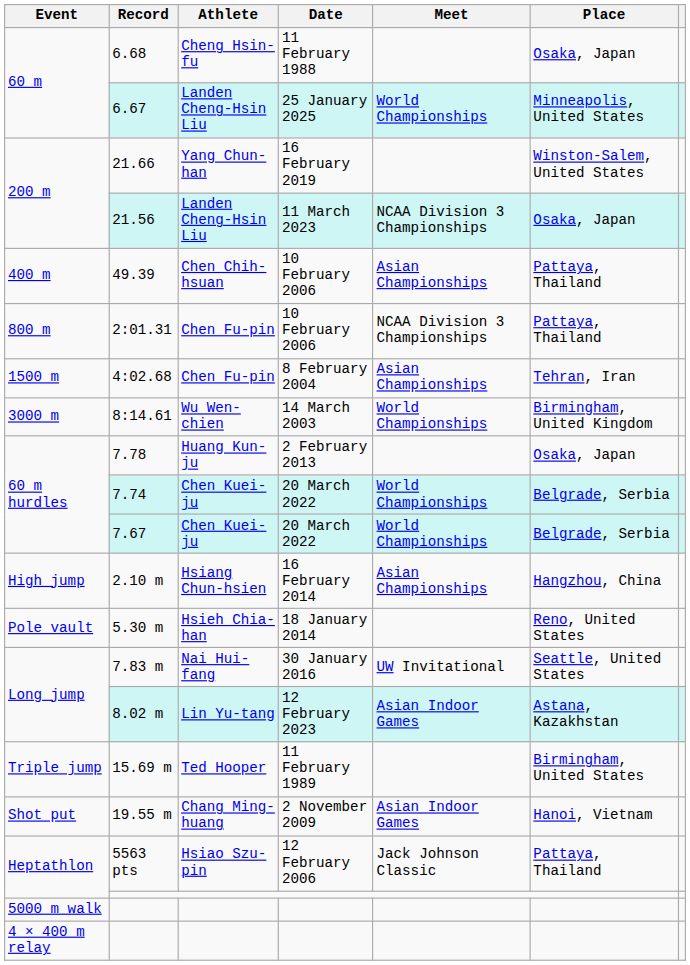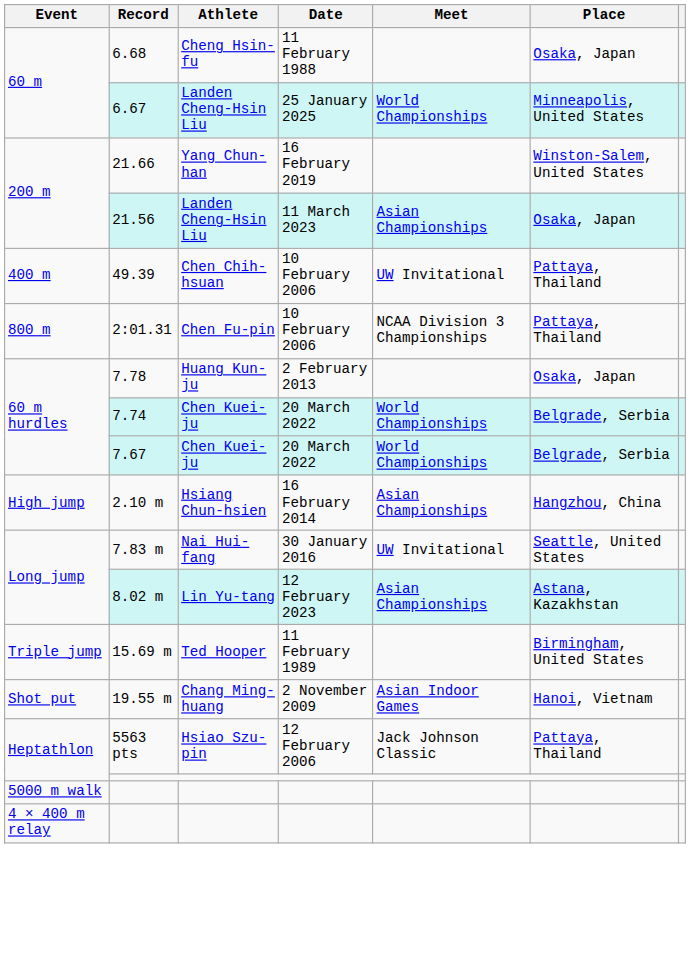 <table class="wikitable" style="font-size:95%; width: 95%;">
 <tr>
 <th>Event</th>
 <th>Record</th>
 <th>Athlete</th>
 <th>Date</th>
 <th>Meet</th>
 <th>Place</th>
 <th></th>
 </tr>
 <tr>
 <td rowspan=2><a href='#'>60 m</a></td>
 <td>6.68</td>
 <td><a href='#'>Cheng Hsin-fu</a></td>
 <td>11 February 1988</td>
 <td></td>
 <td><a href='#'>Osaka</a>, Japan</td>
 <td></td>
 </tr>
 <tr bgcolor=#CEF6F5>
 <td>6.67</td>
 <td><a href='#'>Landen Cheng-Hsin Liu</a></td>
 <td>25 January 2025</td>
 <td><a href='#'>World Championships</a></td>
 <td><a href='#'>Minneapolis</a>, United States</td>
 <td></td>
 </tr>
 <tr>
 <td rowspan=2><a href='#'>200 m</a></td>
 <td>21.66</td>
 <td><a href='#'>Yang Chun-han</a></td>
 <td>16 February 2019</td>
 <td></td>
 <td><a href='#'>Winston-Salem</a>, United States</td>
 <td></td>
 </tr>
 <tr bgcolor=#CEF6F5>
 <td>21.56</td>
 <td><a href='#'>Landen Cheng-Hsin Liu</a></td>
 <td>11 March 2023</td>
-<td>NCAA Division 3 Championships</td>
+<td><a href='#'>Asian Championships</a></td>
 <td><a href='#'>Osaka</a>, Japan</td>
 <td></td>
 </tr>
 <tr>
 <td><a href='#'>400 m</a></td>
 <td>49.39</td>
 <td><a href='#'>Chen Chih-hsuan</a></td>
 <td>10 February 2006</td>
-<td><a href='#'>Asian Championships</a></td>
+<td><a href='#'>UW</a> Invitational</td>
 <td><a href='#'>Pattaya</a>, Thailand</td>
 <td></td>
 </tr>
 <tr>
 <td><a href='#'>800 m</a></td>
 <td>2:01.31</td>
 <td><a href='#'>Chen Fu-pin</a></td>
 <td>10 February 2006</td>
 <td>NCAA Division 3 Championships</td>
 <td><a href='#'>Pattaya</a>, Thailand</td>
-<td></td>
-</tr>
-<tr>
-<td><a href='#'>1500 m</a></td>
-<td>4:02.68</td>
-<td><a href='#'>Chen Fu-pin</a></td>
-<td>8 February 2004</td>
-<td><a href='#'>Asian Championships</a></td>
-<td><a href='#'>Tehran</a>, Iran</td>
-<td></td>
-</tr>
-<tr>
-<td><a href='#'>3000 m</a></td>
-<td>8:14.61</td>
-<td><a href='#'>Wu Wen-chien</a></td>
-<td>14 March 2003</td>
-<td><a href='#'>World Championships</a></td>
-<td><a href='#'>Birmingham</a>, United Kingdom</td>
 <td></td>
 </tr>
 <tr>
 <td rowspan=3><a href='#'>60 m hurdles</a></td>
 <td>7.78</td>
 <td><a href='#'>Huang Kun-ju</a></td>
 <td>2 February 2013</td>
 <td></td>
 <td><a href='#'>Osaka</a>, Japan</td>
 <td></td>
 </tr>
 <tr bgcolor=#CEF6F5>
 <td>7.74</td>
 <td><a href='#'>Chen Kuei-ju</a></td>
 <td>20 March 2022</td>
 <td><a href='#'>World Championships</a></td>
 <td><a href='#'>Belgrade</a>, Serbia</td>
 <td></td>
 </tr>
 <tr bgcolor=#CEF6F5>
 <td>7.67</td>
 <td><a href='#'>Chen Kuei-ju</a></td>
 <td>20 March 2022</td>
 <td><a href='#'>World Championships</a></td>
 <td><a href='#'>Belgrade</a>, Serbia</td>
 <td></td>
 </tr>
 <tr>
 <td><a href='#'>High jump</a></td>
 <td>2.10 m</td>
 <td><a href='#'>Hsiang Chun-hsien</a></td>
 <td>16 February 2014</td>
 <td><a href='#'>Asian Championships</a></td>
 <td><a href='#'>Hangzhou</a>, China</td>
 <td></td>
 </tr>
 <tr>
-<td><a href='#'>Pole vault</a></td>
-<td>5.30 m </td>
-<td><a href='#'>Hsieh Chia-han</a></td>
-<td>18 January 2014</td>
-<td></td>
-<td><a href='#'>Reno</a>, United States</td>
-<td></td>
-</tr>
-<tr>
 <td rowspan=2><a href='#'>Long jump</a></td>
 <td>7.83 m</td>
 <td><a href='#'>Nai Hui-fang</a></td>
 <td>30 January 2016</td>
 <td><a href='#'>UW</a> Invitational</td>
 <td><a href='#'>Seattle</a>, United States</td>
 <td></td>
 </tr>
 <tr bgcolor=#CEF6F5>
 <td>8.02 m</td>
 <td><a href='#'>Lin Yu-tang</a></td>
 <td>12 February 2023</td>
-<td><a href='#'>Asian Indoor Games</a></td>
+<td><a href='#'>Asian Championships</a></td>
 <td><a href='#'>Astana</a>, Kazakhstan</td>
 <td></td>
 </tr>
 <tr>
 <td><a href='#'>Triple jump</a></td>
 <td>15.69 m</td>
 <td><a href='#'>Ted Hooper</a></td>
 <td>11 February 1989</td>
 <td></td>
 <td><a href='#'>Birmingham</a>, United States</td>
 <td></td>
 </tr>
 <tr>
 <td><a href='#'>Shot put</a></td>
 <td>19.55 m</td>
 <td><a href='#'>Chang Ming-huang</a></td>
 <td>2 November 2009</td>
 <td><a href='#'>Asian Indoor Games</a></td>
 <td><a href='#'>Hanoi</a>, Vietnam</td>
 <td></td>
 </tr>
 <tr>
 <td rowspan=2><a href='#'>Heptathlon</a></td>
 <td>5563 pts</td>
 <td><a href='#'>Hsiao Szu-pin</a></td>
 <td>12 February 2006</td>
 <td>Jack Johnson Classic</td>
 <td><a href='#'>Pattaya</a>, Thailand</td>
 <td></td>
 </tr>
 <tr>
 <td colspan=5></td>
 <td></td>
 </tr>
 <tr>
 <td><a href='#'>5000 m walk</a></td>
 <td></td>
 <td></td>
 <td></td>
 <td></td>
 <td></td>
 <td></td>
 </tr>
 <tr>
 <td><a href='#'>4 × 400 m relay</a></td>
 <td></td>
 <td></td>
 <td></td>
 <td></td>
 <td></td>
 <td></td>
 </tr>
 </table>
